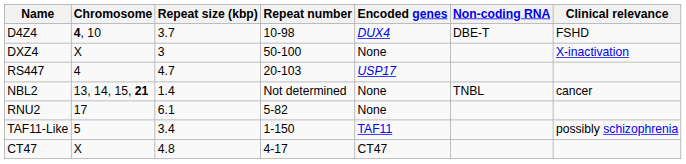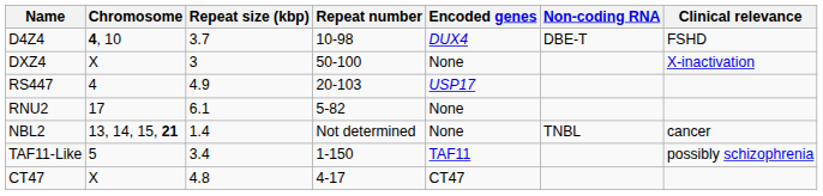 <table class="wikitable sortable">
 <tr>
 <th>Name</th>
 <th>Chromosome</th>
 <th>Repeat size (kbp)</th>
 <th>Repeat number</th>
 <th>Encoded <a href='#'>genes</a></th>
 <th><a href='#'>Non-coding RNA</a></th>
 <th>Clinical relevance</th>
 </tr>
 <tr>
 <td>D4Z4</td>
 <td><strong>4</strong>, 10</td>
 <td>3.7</td>
 <td>10-98</td>
 <td><em><a href='#'>DUX4</a></em></td>
 <td>DBE-T</td>
 <td>FSHD</td>
 </tr>
 <tr>
 <td>DXZ4</td>
 <td>X</td>
 <td>3</td>
 <td>50-100</td>
 <td>None</td>
 <td></td>
 <td><a href='#'>X-inactivation</a></td>
 </tr>
 <tr>
 <td>RS447</td>
 <td>4</td>
-<td>4.7</td>
+<td>4.9</td>
 <td>20-103</td>
 <td><a href='#'><em>USP17</em></a></td>
+<td></td>
+<td></td>
+</tr>
+<tr>
+<td>RNU2</td>
+<td>17</td>
+<td>6.1</td>
+<td>5-82</td>
+<td>None</td>
 <td></td>
 <td></td>
 </tr>
 <tr>
 <td>NBL2</td>
 <td>13, 14, 15, <strong>21</strong></td>
 <td>1.4</td>
 <td>Not determined</td>
 <td>None</td>
 <td>TNBL</td>
 <td>cancer</td>
-</tr>
-<tr>
-<td>RNU2</td>
-<td>17</td>
-<td>6.1</td>
-<td>5-82</td>
-<td>None</td>
-<td></td>
-<td></td>
 </tr>
 <tr>
 <td>TAF11-Like</td>
 <td>5</td>
 <td>3.4</td>
 <td>1-150</td>
 <td><a href='#'>TAF11</a></td>
 <td></td>
 <td>possibly <a href='#'>schizophrenia</a></td>
 </tr>
 <tr>
 <td>CT47</td>
 <td>X</td>
 <td>4.8</td>
 <td>4-17</td>
 <td>CT47</td>
 <td></td>
 <td></td>
 </tr>
 </table>
